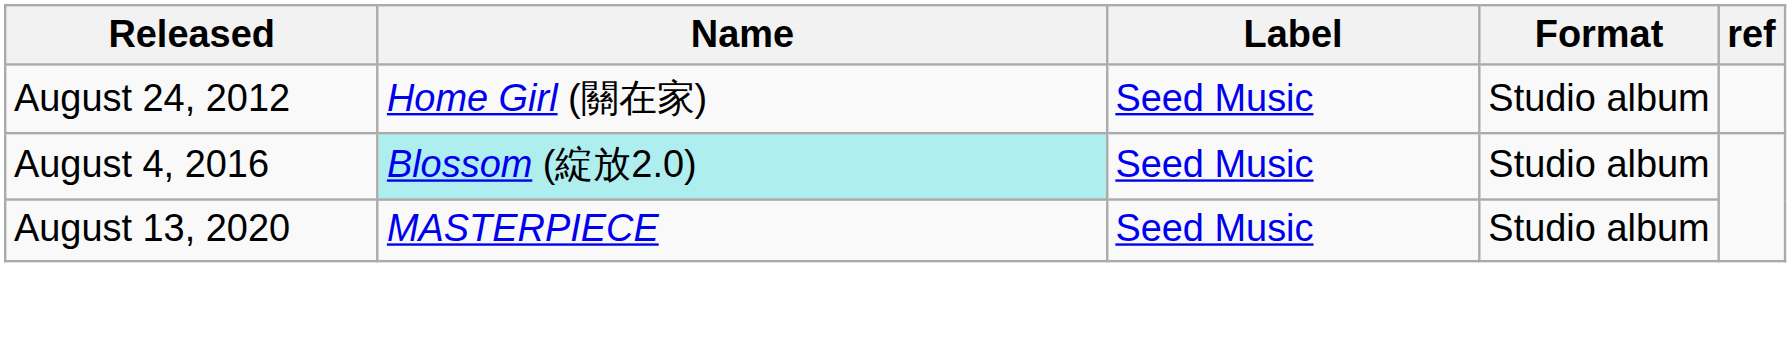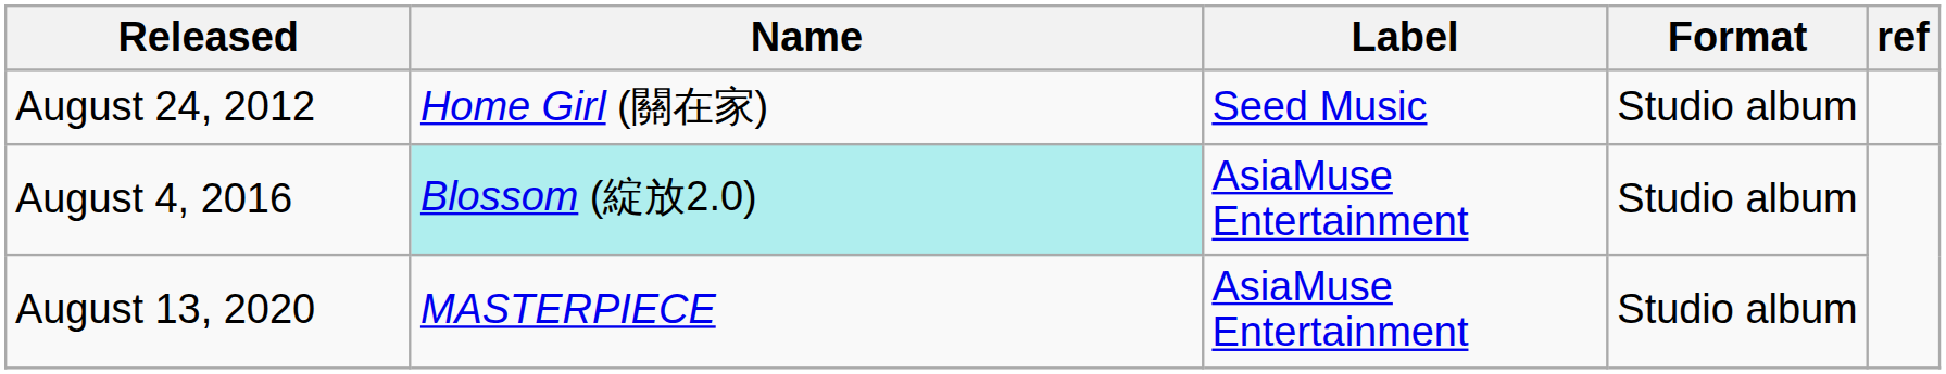 <table class="wikitable">
 <tr>
 <th style="width:150px;">Released</th>
 <th style="width:300px;">Name</th>
 <th style="width:150px;">Label</th>
 <th>Format</th>
 <th>ref</th>
 </tr>
 <tr>
 <td>August 24, 2012</td>
 <td><em><a href='#'>Home Girl</a></em> (關在家)</td>
 <td><a href='#'>Seed Music</a></td>
 <td>Studio album</td>
 <td></td>
 </tr>
 <tr>
 <td>August 4, 2016</td>
 <td style="background: paleturquoise;"><em><a href='#'>Blossom</a></em> (綻放2.0)</td>
-<td><a href='#'>Seed Music</a></td>
+<td><a href='#'>AsiaMuse Entertainment</a></td>
 <td>Studio album</td>
 </tr>
 <tr>
 <td>August 13, 2020</td>
 <td><em><a href='#'>MASTERPIECE</a></em></td>
-<td><a href='#'>Seed Music</a></td>
+<td><a href='#'>AsiaMuse Entertainment</a></td>
 <td>Studio album</td>
 </tr>
 </table>
